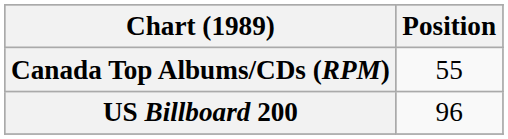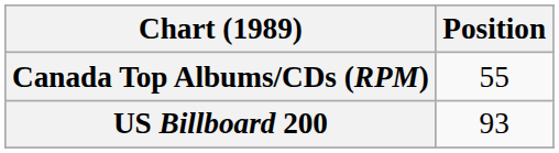 <table class="wikitable plainrowheaders" style="text-align:center">
 <tr>
 <th scope="col">Chart (1989)</th>
 <th scope="col">Position</th>
 </tr>
 <tr>
 <th scope="row">Canada Top Albums/CDs (<em>RPM</em>)</th>
 <td>55</td>
 </tr>
 <tr>
 <th scope="row">US <em>Billboard</em> 200</th>
-<td>96</td>
+<td>93</td>
 </tr>
 </table>
